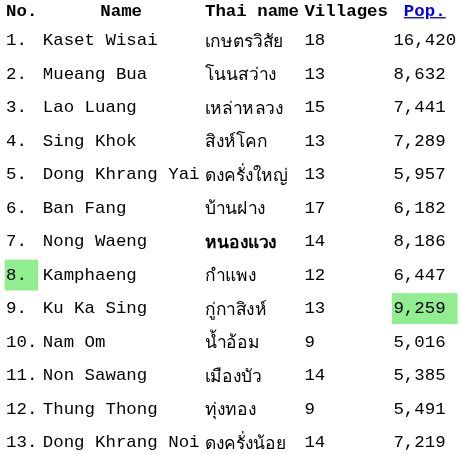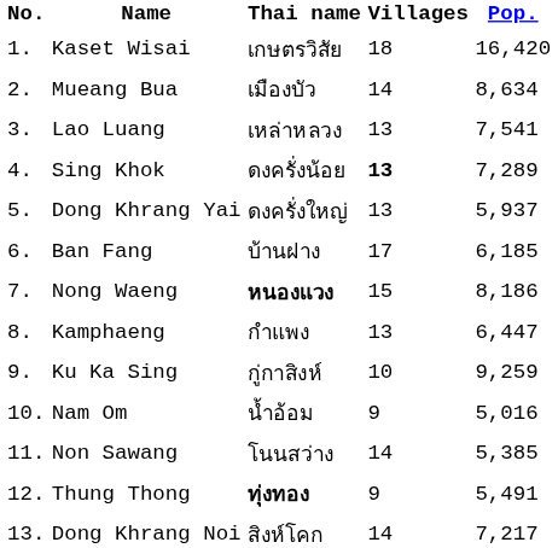 <table>
 <tr>
 <th>No.</th>
 <th>Name</th>
 <th>Thai name</th>
 <th>Villages</th>
 <th><a href='#'>Pop.</a></th>
 </tr>
 <tr>
 <td>1.</td>
 <td>Kaset Wisai</td>
 <td>เกษตรวิสัย</td>
 <td>18</td>
 <td>16,420</td>
 <td></td>
 </tr>
 <tr>
 <td>2.</td>
 <td>Mueang Bua</td>
-<td>โนนสว่าง</td>
-<td>13</td>
-<td>8,632</td>
+<td>เมืองบัว</td>
+<td>14</td>
+<td>8,634</td>
 <td></td>
 </tr>
 <tr>
 <td>3.</td>
 <td>Lao Luang</td>
 <td>เหล่าหลวง</td>
-<td>15</td>
-<td>7,441</td>
+<td>13</td>
+<td>7,541</td>
 <td></td>
 </tr>
 <tr>
 <td>4.</td>
 <td>Sing Khok</td>
-<td>สิงห์โคก</td>
-<td>13</td>
+<td>ดงครั่งน้อย</td>
+<td><strong>13</strong></td>
 <td>7,289</td>
 <td></td>
 </tr>
 <tr>
 <td>5.</td>
 <td>Dong Khrang Yai</td>
 <td>ดงครั่งใหญ่</td>
 <td>13</td>
-<td>5,957</td>
+<td>5,937</td>
 <td></td>
 </tr>
 <tr>
 <td>6.</td>
 <td>Ban Fang</td>
 <td>บ้านฝาง</td>
 <td>17</td>
-<td>6,182</td>
+<td>6,185</td>
 <td></td>
 </tr>
 <tr>
 <td>7.</td>
 <td>Nong Waeng</td>
 <td><strong>หนองแวง</strong></td>
-<td>14</td>
+<td>15</td>
 <td>8,186</td>
 <td></td>
 </tr>
 <tr>
-<td style="background: lightgreen;">8.</td>
+<td>8.</td>
 <td>Kamphaeng</td>
 <td>กำแพง</td>
-<td>12</td>
+<td>13</td>
 <td>6,447</td>
 <td></td>
 </tr>
 <tr>
 <td>9.</td>
 <td>Ku Ka Sing</td>
 <td>กู่กาสิงห์</td>
-<td>13</td>
-<td style="background: lightgreen;">9,259</td>
+<td>10</td>
+<td>9,259</td>
 <td></td>
 </tr>
 <tr>
 <td>10.</td>
 <td>Nam Om</td>
 <td>น้ำอ้อม</td>
 <td>9</td>
 <td>5,016</td>
 <td></td>
 </tr>
 <tr>
 <td>11.</td>
 <td>Non Sawang</td>
-<td>เมืองบัว</td>
+<td>โนนสว่าง</td>
 <td>14</td>
 <td>5,385</td>
 <td></td>
 </tr>
 <tr>
 <td>12.</td>
 <td>Thung Thong</td>
-<td>ทุ่งทอง</td>
+<td><strong>ทุ่งทอง</strong></td>
 <td>9</td>
 <td>5,491</td>
 <td></td>
 </tr>
 <tr>
 <td>13.</td>
 <td>Dong Khrang Noi</td>
-<td>ดงครั่งน้อย</td>
+<td>สิงห์โคก</td>
 <td>14</td>
-<td>7,219</td>
+<td>7,217</td>
 <td></td>
 </tr>
 </table>
